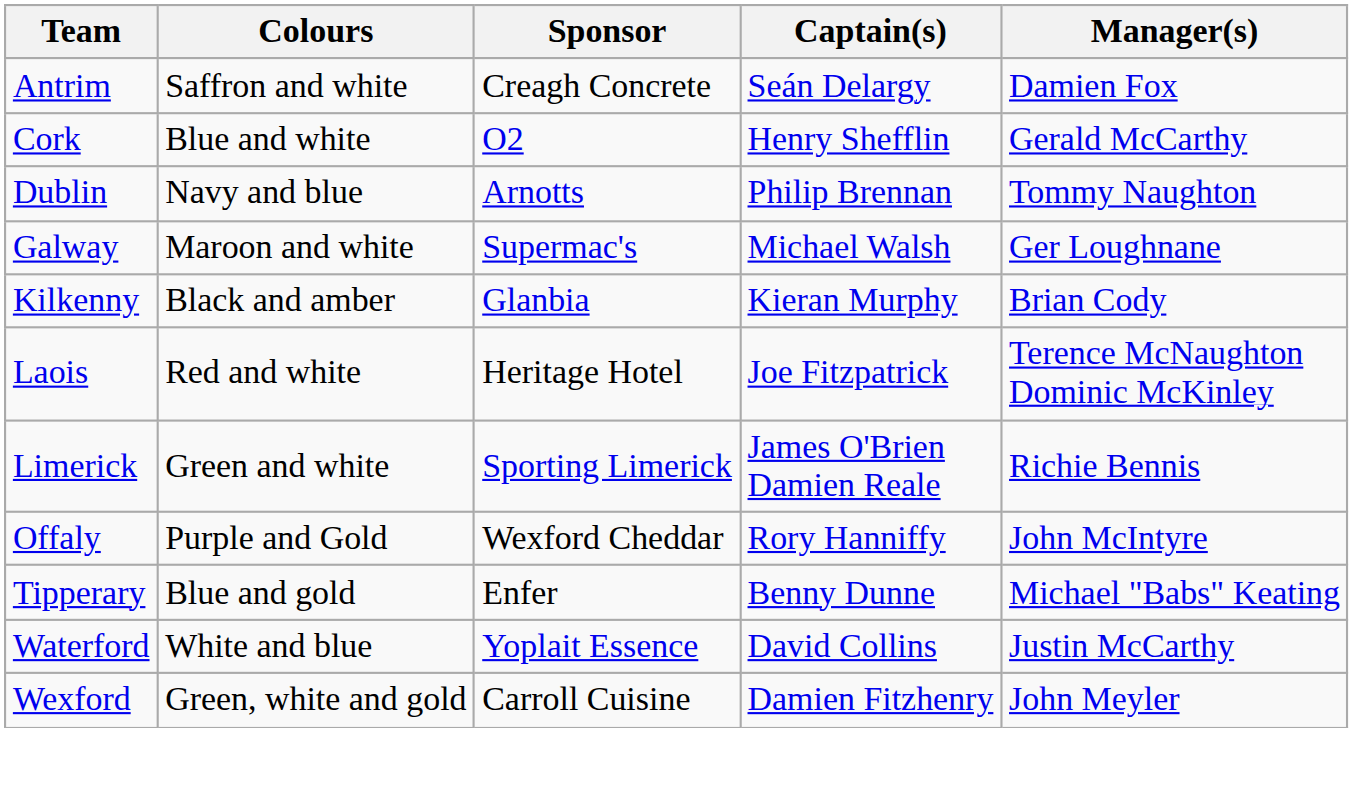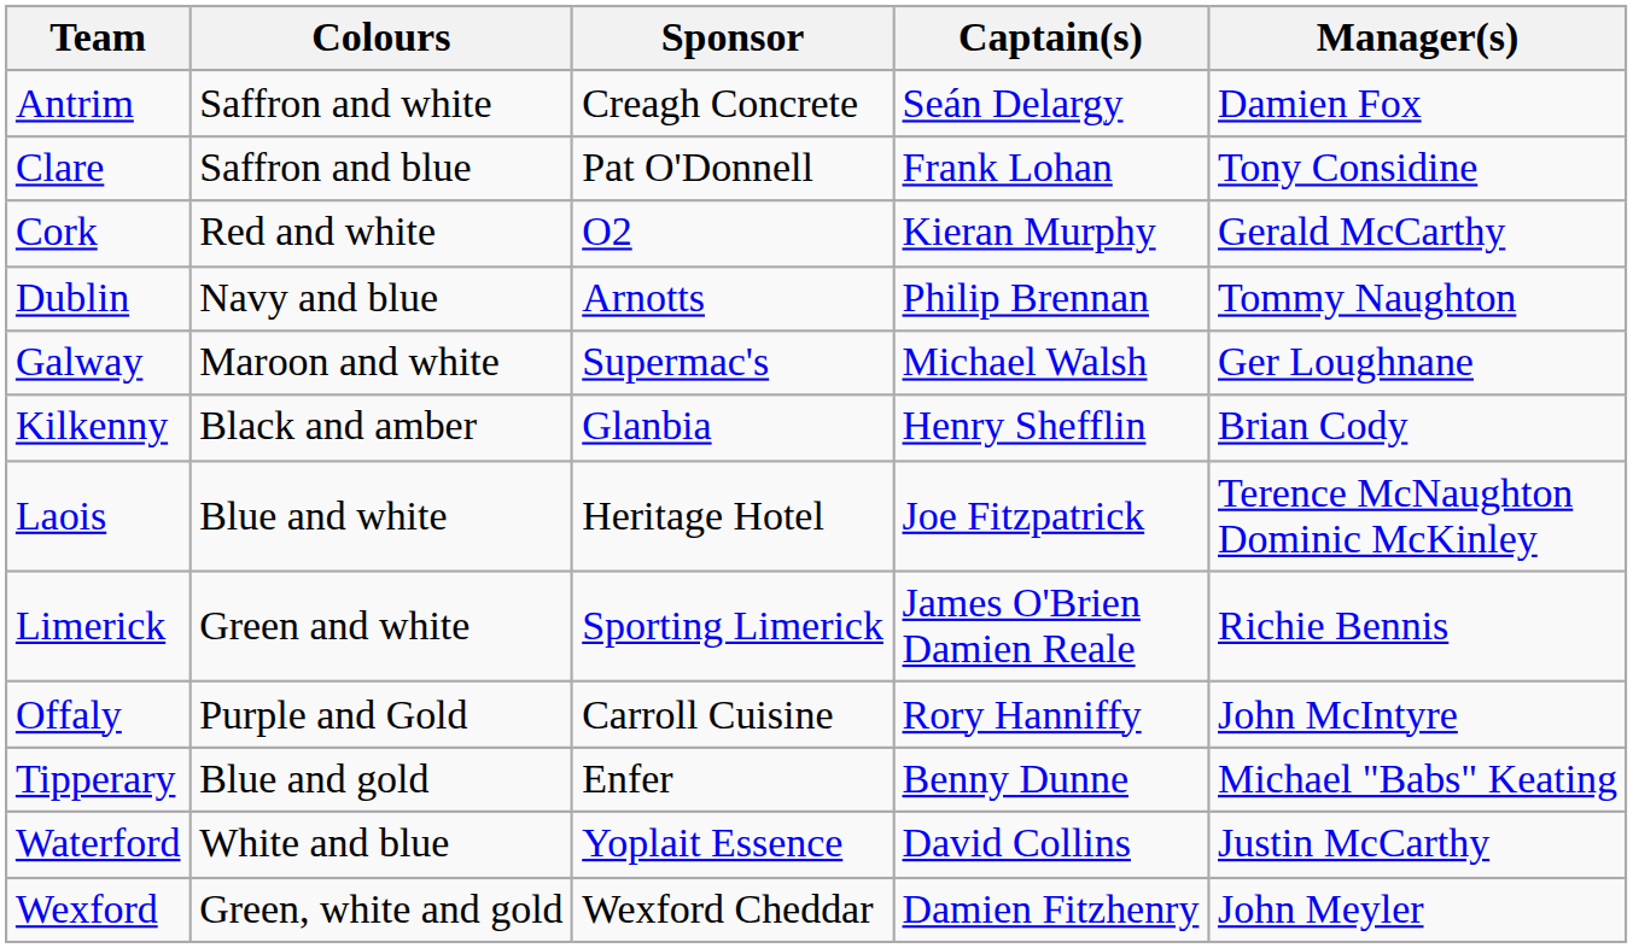 <table class="wikitable">
 <tr>
 <th rowspan="2">Team</th>
 <th rowspan="2">Colours</th>
 <th rowspan="2">Sponsor</th>
 <th rowspan="2">Captain(s)</th>
 <th rowspan="2">Manager(s)</th>
 </tr>
 <tr>
 </tr>
 <tr>
 <td><a href='#'>Antrim</a></td>
 <td>Saffron and white</td>
 <td>Creagh Concrete</td>
 <td><a href='#'>Seán Delargy</a></td>
 <td><a href='#'>Damien Fox</a></td>
 </tr>
 <tr>
+<td><a href='#'>Clare</a></td>
+<td>Saffron and blue</td>
+<td>Pat O'Donnell</td>
+<td><a href='#'>Frank Lohan</a></td>
+<td><a href='#'>Tony Considine</a></td>
+</tr>
+<tr>
 <td><a href='#'>Cork</a></td>
-<td>Blue and white</td>
+<td>Red and white</td>
 <td><a href='#'>O2</a></td>
-<td><a href='#'>Henry Shefflin</a></td>
+<td><a href='#'>Kieran Murphy</a></td>
 <td><a href='#'>Gerald McCarthy</a></td>
 </tr>
 <tr>
 <td><a href='#'>Dublin</a></td>
 <td>Navy and blue</td>
 <td><a href='#'>Arnotts</a></td>
 <td><a href='#'>Philip Brennan</a></td>
 <td><a href='#'>Tommy Naughton</a></td>
 </tr>
 <tr>
 <td><a href='#'>Galway</a></td>
 <td>Maroon and white</td>
 <td><a href='#'>Supermac's</a></td>
 <td><a href='#'>Michael Walsh</a></td>
 <td><a href='#'>Ger Loughnane</a></td>
 </tr>
 <tr>
 <td><a href='#'>Kilkenny</a></td>
 <td>Black and amber</td>
 <td><a href='#'>Glanbia</a></td>
-<td><a href='#'>Kieran Murphy</a></td>
+<td><a href='#'>Henry Shefflin</a></td>
 <td><a href='#'>Brian Cody</a></td>
 </tr>
 <tr>
 <td><a href='#'>Laois</a></td>
-<td>Red and white</td>
+<td>Blue and white</td>
 <td>Heritage Hotel</td>
 <td><a href='#'>Joe Fitzpatrick</a></td>
 <td><a href='#'>Terence McNaughton</a><br><a href='#'>Dominic McKinley</a></td>
 </tr>
 <tr>
 <td><a href='#'>Limerick</a></td>
 <td>Green and white</td>
 <td><a href='#'>Sporting Limerick</a></td>
 <td><a href='#'>James O'Brien</a><br><a href='#'>Damien Reale</a></td>
 <td><a href='#'>Richie Bennis</a></td>
 </tr>
 <tr>
 <td><a href='#'>Offaly</a></td>
 <td>Purple and Gold</td>
-<td>Wexford Cheddar</td>
+<td>Carroll Cuisine</td>
 <td><a href='#'>Rory Hanniffy</a></td>
 <td><a href='#'>John McIntyre</a></td>
 </tr>
 <tr>
 <td><a href='#'>Tipperary</a></td>
 <td>Blue and gold</td>
 <td>Enfer</td>
 <td><a href='#'>Benny Dunne</a></td>
 <td><a href='#'>Michael "Babs" Keating</a></td>
 </tr>
 <tr>
 <td><a href='#'>Waterford</a></td>
 <td>White and blue</td>
 <td><a href='#'>Yoplait Essence</a></td>
 <td><a href='#'>David Collins</a></td>
 <td><a href='#'>Justin McCarthy</a></td>
 </tr>
 <tr>
 <td><a href='#'>Wexford</a></td>
 <td>Green, white and gold</td>
-<td>Carroll Cuisine</td>
+<td>Wexford Cheddar</td>
 <td><a href='#'>Damien Fitzhenry</a></td>
 <td><a href='#'>John Meyler</a></td>
 </tr>
 </table>
